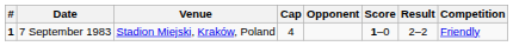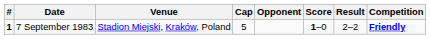 <table class="wikitable sortable" style="font-size:90%">
 <tr>
 <th>#</th>
 <th>Date</th>
 <th>Venue</th>
 <th>Cap</th>
 <th>Opponent</th>
 <th>Score</th>
 <th>Result</th>
 <th>Competition</th>
 </tr>
 <tr>
 <td><strong>1</strong></td>
 <td>7 September 1983</td>
 <td><a href='#'>Stadion Miejski</a>, <a href='#'>Kraków</a>, Poland</td>
-<td align=center>4</td>
+<td align=center>5</td>
 <td></td>
 <td align=center><strong>1</strong>–0</td>
 <td align=center>2–2</td>
-<td><a href='#'>Friendly</a></td>
+<td><strong><a href='#'>Friendly</a></strong></td>
 </tr>
 </table>
